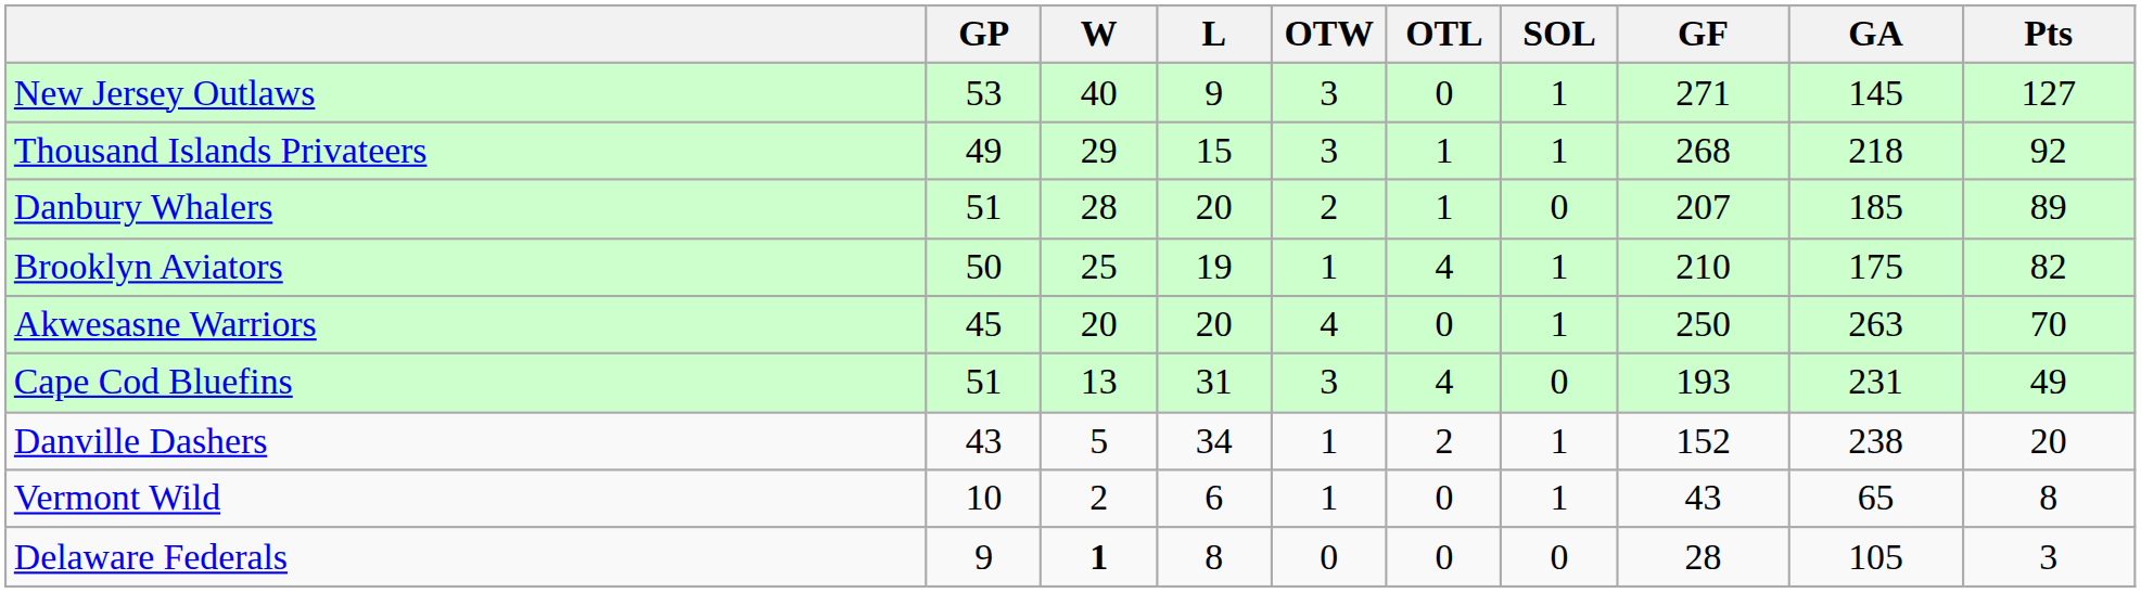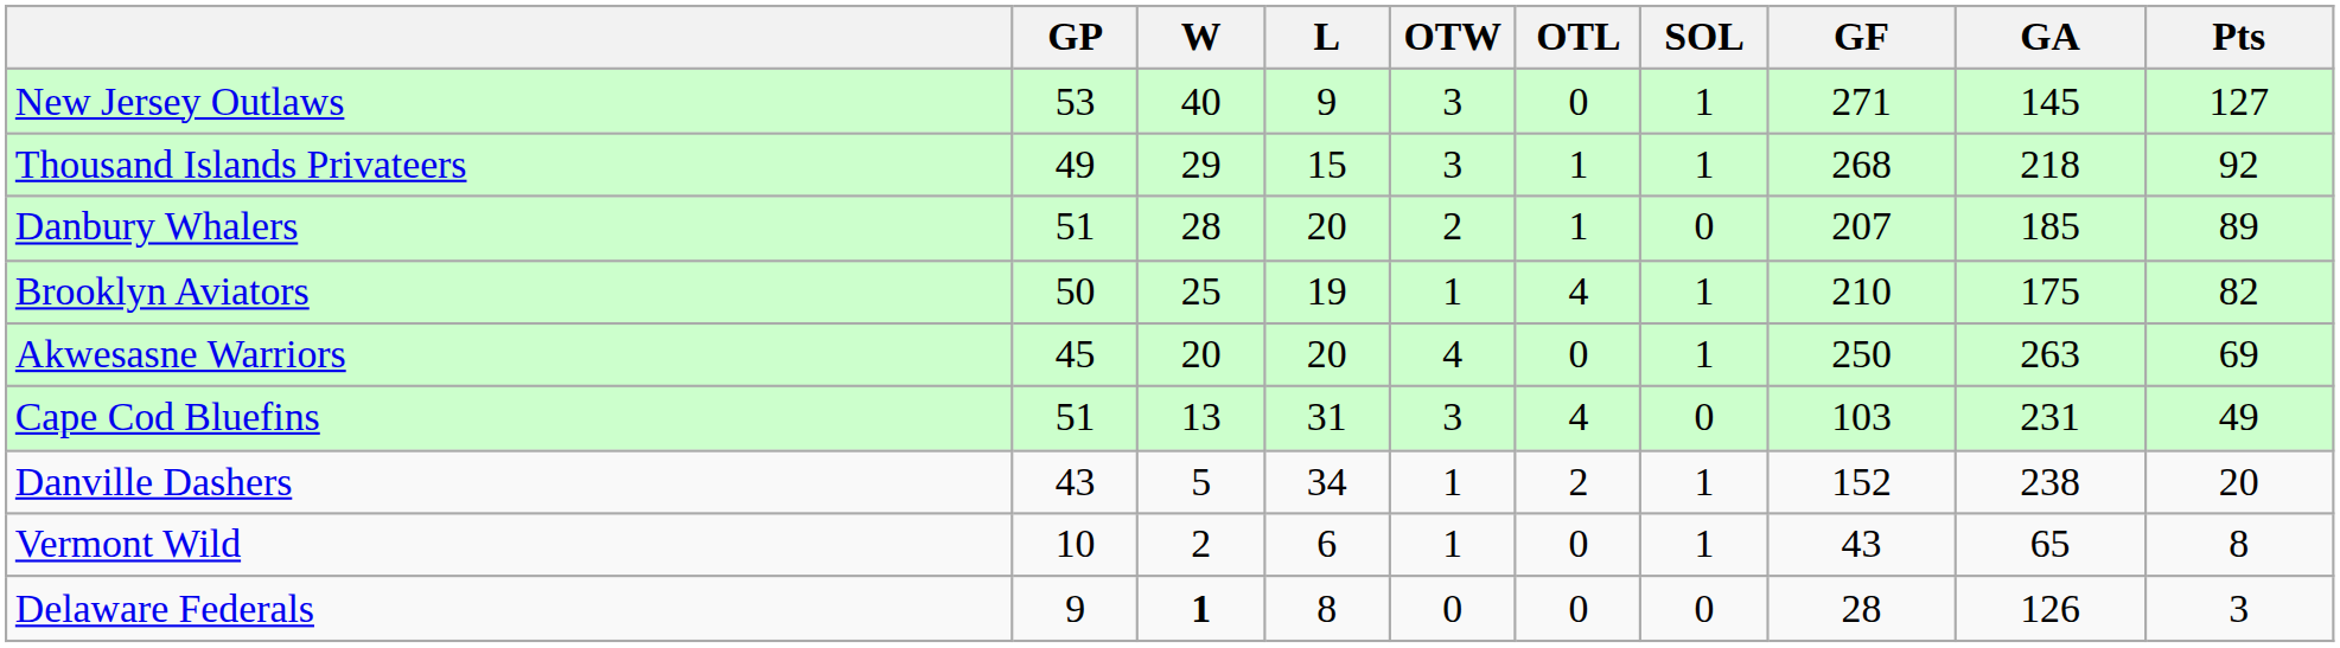 <table class="wikitable">
 <tr>
 <th width="40%" bgcolor="#e0e0e0"></th>
 <th width="5%" bgcolor="#e0e0e0">GP</th>
 <th width="5%" bgcolor="#e0e0e0">W</th>
 <th width="5%" bgcolor="#e0e0e0">L</th>
 <th width="5%" bgcolor="#e0e0e0">OTW</th>
 <th width="5%" bgcolor="#e0e0e0">OTL</th>
 <th width="5%" bgcolor="#e0e0e0">SOL</th>
 <th width="7.5%" bgcolor="#e0e0e0">GF</th>
 <th width="7.5%" bgcolor="#e0e0e0">GA</th>
 <th width="7.5%" bgcolor="#e0e0e0">Pts</th>
 </tr>
 <tr align="center" bgcolor="#CCFFCC">
 <td align="left"><a href='#'>New Jersey Outlaws</a></td>
 <td>53</td>
 <td>40</td>
 <td>9</td>
 <td>3</td>
 <td>0</td>
 <td>1</td>
 <td>271</td>
 <td>145</td>
 <td>127</td>
 </tr>
 <tr align="center" bgcolor="#CCFFCC">
 <td align="left"><a href='#'>Thousand Islands Privateers</a></td>
 <td>49</td>
 <td>29</td>
 <td>15</td>
 <td>3</td>
 <td>1</td>
 <td>1</td>
 <td>268</td>
 <td>218</td>
 <td>92</td>
 </tr>
 <tr align="center" bgcolor="#CCFFCC">
 <td align="left"><a href='#'>Danbury Whalers</a></td>
 <td>51</td>
 <td>28</td>
 <td>20</td>
 <td>2</td>
 <td>1</td>
 <td>0</td>
 <td>207</td>
 <td>185</td>
 <td>89</td>
 </tr>
 <tr align="center" bgcolor="#CCFFCC">
 <td align="left"><a href='#'>Brooklyn Aviators</a></td>
 <td>50</td>
 <td>25</td>
 <td>19</td>
 <td>1</td>
 <td>4</td>
 <td>1</td>
 <td>210</td>
 <td>175</td>
 <td>82</td>
 </tr>
 <tr align="center" bgcolor="#CCFFCC">
 <td align="left"><a href='#'>Akwesasne Warriors</a></td>
 <td>45</td>
 <td>20</td>
 <td>20</td>
 <td>4</td>
 <td>0</td>
 <td>1</td>
 <td>250</td>
 <td>263</td>
-<td>70</td>
+<td>69</td>
 </tr>
 <tr align="center" bgcolor="#CCFFCC">
 <td align="left"><a href='#'>Cape Cod Bluefins</a></td>
 <td>51</td>
 <td>13</td>
 <td>31</td>
 <td>3</td>
 <td>4</td>
 <td>0</td>
-<td>193</td>
+<td>103</td>
 <td>231</td>
 <td>49</td>
 </tr>
 <tr align="center">
 <td align="left"><a href='#'>Danville Dashers</a></td>
 <td>43</td>
 <td>5</td>
 <td>34</td>
 <td>1</td>
 <td>2</td>
 <td>1</td>
 <td>152</td>
 <td>238</td>
 <td>20</td>
 </tr>
 <tr align="center">
 <td align="left"><a href='#'>Vermont Wild</a></td>
 <td>10</td>
 <td>2</td>
 <td>6</td>
 <td>1</td>
 <td>0</td>
 <td>1</td>
 <td>43</td>
 <td>65</td>
 <td>8</td>
 </tr>
 <tr align="center">
 <td align="left"><a href='#'>Delaware Federals</a></td>
 <td>9</td>
 <td><strong>1</strong></td>
 <td>8</td>
 <td>0</td>
 <td>0</td>
 <td>0</td>
 <td>28</td>
-<td>105</td>
+<td>126</td>
 <td>3</td>
 </tr>
 </table>
